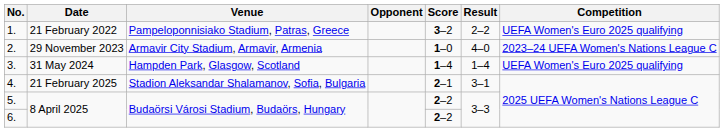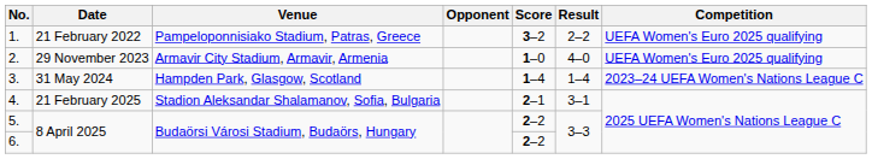 <table class="wikitable">
 <tr>
 <th>No.</th>
 <th>Date</th>
 <th>Venue</th>
 <th>Opponent</th>
 <th>Score</th>
 <th>Result</th>
 <th>Competition</th>
 </tr>
 <tr>
 <td>1.</td>
 <td>21 February 2022</td>
 <td><a href='#'>Pampeloponnisiako Stadium</a>, <a href='#'>Patras</a>, <a href='#'>Greece</a></td>
 <td></td>
 <td align=center><strong>3</strong>–2</td>
 <td align=center>2–2</td>
 <td><a href='#'>UEFA Women's Euro 2025 qualifying</a></td>
 </tr>
 <tr>
 <td>2.</td>
 <td>29 November 2023</td>
 <td><a href='#'>Armavir City Stadium</a>, <a href='#'>Armavir</a>, <a href='#'>Armenia</a></td>
 <td></td>
 <td align=center><strong>1</strong>–0</td>
 <td align=center>4–0</td>
-<td><a href='#'>2023–24 UEFA Women's Nations League C</a></td>
+<td><a href='#'>UEFA Women's Euro 2025 qualifying</a></td>
 </tr>
 <tr>
 <td>3.</td>
 <td>31 May 2024</td>
 <td><a href='#'>Hampden Park</a>, <a href='#'>Glasgow</a>, <a href='#'>Scotland</a></td>
 <td></td>
 <td align=center><strong>1</strong>–4</td>
 <td align=center>1–4</td>
-<td><a href='#'>UEFA Women's Euro 2025 qualifying</a></td>
+<td><a href='#'>2023–24 UEFA Women's Nations League C</a></td>
 </tr>
 <tr>
 <td>4.</td>
 <td>21 February 2025</td>
 <td><a href='#'>Stadion Aleksandar Shalamanov</a>, <a href='#'>Sofia</a>, <a href='#'>Bulgaria</a></td>
 <td></td>
 <td align=center><strong>2</strong>–1</td>
 <td align=center>3–1</td>
 <td rowspan=3><a href='#'>2025 UEFA Women's Nations League C</a></td>
 </tr>
 <tr>
 <td>5.</td>
 <td rowspan=2>8 April 2025</td>
 <td rowspan=2><a href='#'>Budaörsi Városi Stadium</a>, <a href='#'>Budaörs</a>, <a href='#'>Hungary</a></td>
 <td rowspan=2></td>
 <td align=center><strong>2</strong>–2</td>
 <td align=center rowspan=2>3–3</td>
 </tr>
 <tr>
 <td>6.</td>
 <td align=center><strong>2</strong>–2</td>
 </tr>
 </table>
